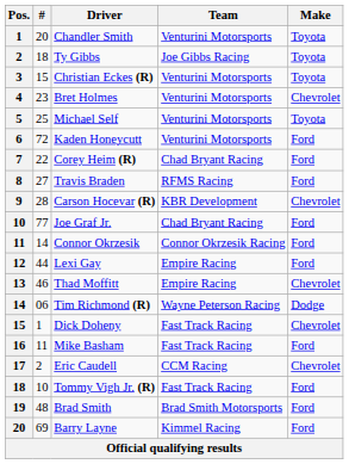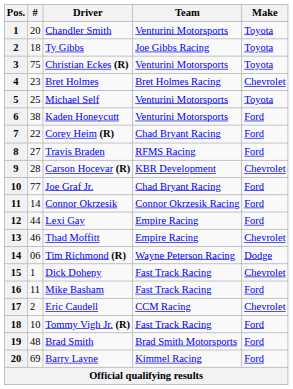 <table class="wikitable" style="font-size:95%">
 <tr>
 <th>Pos.</th>
 <th>#</th>
 <th>Driver</th>
 <th>Team</th>
 <th>Make</th>
 </tr>
 <tr>
 <th>1</th>
 <td>20</td>
 <td><a href='#'>Chandler Smith</a></td>
 <td><a href='#'>Venturini Motorsports</a></td>
 <td><a href='#'>Toyota</a></td>
 </tr>
 <tr>
 <th>2</th>
 <td>18</td>
 <td><a href='#'>Ty Gibbs</a></td>
 <td><a href='#'>Joe Gibbs Racing</a></td>
 <td><a href='#'>Toyota</a></td>
 </tr>
 <tr>
 <th>3</th>
-<td>15</td>
+<td>75</td>
 <td><a href='#'>Christian Eckes</a> <strong>(R)</strong></td>
 <td><a href='#'>Venturini Motorsports</a></td>
 <td><a href='#'>Toyota</a></td>
 </tr>
 <tr>
 <th>4</th>
 <td>23</td>
 <td><a href='#'>Bret Holmes</a></td>
-<td><a href='#'>Venturini Motorsports</a></td>
+<td><a href='#'>Bret Holmes Racing</a></td>
 <td><a href='#'>Chevrolet</a></td>
 </tr>
 <tr>
 <th>5</th>
 <td>25</td>
 <td><a href='#'>Michael Self</a></td>
 <td><a href='#'>Venturini Motorsports</a></td>
 <td><a href='#'>Toyota</a></td>
 </tr>
 <tr>
 <th>6</th>
-<td>72</td>
+<td>38</td>
 <td><a href='#'>Kaden Honeycutt</a></td>
 <td><a href='#'>Venturini Motorsports</a></td>
 <td><a href='#'>Ford</a></td>
 </tr>
 <tr>
 <th>7</th>
 <td>22</td>
 <td><a href='#'>Corey Heim</a> <strong>(R)</strong></td>
 <td><a href='#'>Chad Bryant Racing</a></td>
 <td><a href='#'>Ford</a></td>
 </tr>
 <tr>
 <th>8</th>
 <td>27</td>
 <td><a href='#'>Travis Braden</a></td>
 <td><a href='#'>RFMS Racing</a></td>
 <td><a href='#'>Ford</a></td>
 </tr>
 <tr>
 <th>9</th>
 <td>28</td>
 <td><a href='#'>Carson Hocevar</a> <strong>(R)</strong></td>
 <td><a href='#'>KBR Development</a></td>
 <td><a href='#'>Chevrolet</a></td>
 </tr>
 <tr>
 <th>10</th>
 <td>77</td>
 <td><a href='#'>Joe Graf Jr.</a></td>
 <td><a href='#'>Chad Bryant Racing</a></td>
 <td><a href='#'>Ford</a></td>
 </tr>
 <tr>
 <th>11</th>
 <td>14</td>
 <td><a href='#'>Connor Okrzesik</a></td>
 <td><a href='#'>Connor Okrzesik Racing</a></td>
 <td><a href='#'>Ford</a></td>
 </tr>
 <tr>
 <th>12</th>
 <td>44</td>
 <td><a href='#'>Lexi Gay</a></td>
 <td><a href='#'>Empire Racing</a></td>
 <td><a href='#'>Ford</a></td>
 </tr>
 <tr>
 <th>13</th>
 <td>46</td>
 <td><a href='#'>Thad Moffitt</a></td>
 <td><a href='#'>Empire Racing</a></td>
 <td><a href='#'>Chevrolet</a></td>
 </tr>
 <tr>
 <th>14</th>
 <td>06</td>
 <td><a href='#'>Tim Richmond</a> <strong>(R)</strong></td>
 <td><a href='#'>Wayne Peterson Racing</a></td>
 <td><a href='#'>Dodge</a></td>
 </tr>
 <tr>
 <th>15</th>
 <td>1</td>
 <td><a href='#'>Dick Doheny</a></td>
 <td><a href='#'>Fast Track Racing</a></td>
 <td><a href='#'>Chevrolet</a></td>
 </tr>
 <tr>
 <th>16</th>
 <td>11</td>
 <td><a href='#'>Mike Basham</a></td>
 <td><a href='#'>Fast Track Racing</a></td>
 <td><a href='#'>Ford</a></td>
 </tr>
 <tr>
 <th>17</th>
 <td>2</td>
 <td><a href='#'>Eric Caudell</a></td>
 <td><a href='#'>CCM Racing</a></td>
 <td><a href='#'>Chevrolet</a></td>
 </tr>
 <tr>
 <th>18</th>
 <td>10</td>
 <td><a href='#'>Tommy Vigh Jr.</a> <strong>(R)</strong></td>
 <td><a href='#'>Fast Track Racing</a></td>
 <td><a href='#'>Ford</a></td>
 </tr>
 <tr>
 <th>19</th>
 <td>48</td>
 <td><a href='#'>Brad Smith</a></td>
 <td><a href='#'>Brad Smith Motorsports</a></td>
 <td><a href='#'>Ford</a></td>
 </tr>
 <tr>
 <th>20</th>
 <td>69</td>
 <td><a href='#'>Barry Layne</a></td>
 <td><a href='#'>Kimmel Racing</a></td>
 <td><a href='#'>Ford</a></td>
 </tr>
 <tr>
 <th colspan="5">Official qualifying results</th>
 </tr>
 </table>
